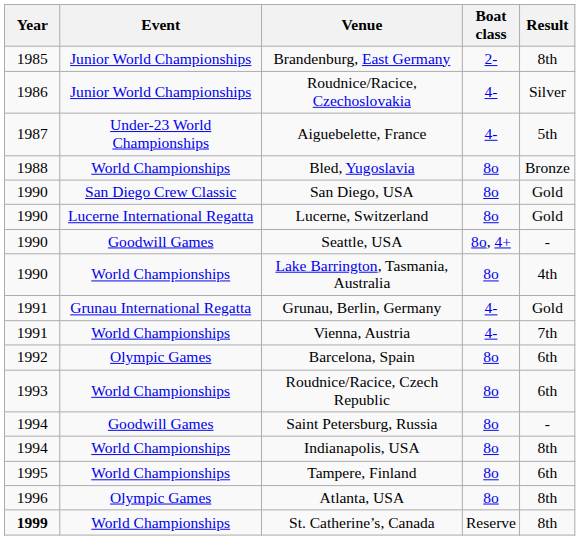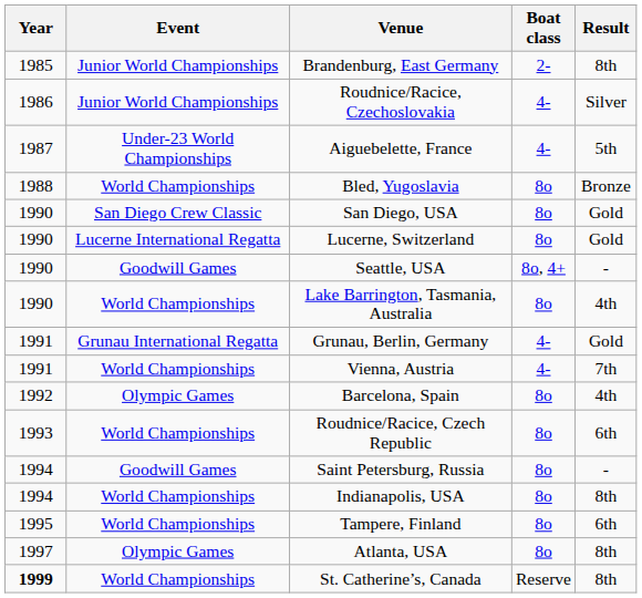 <table class="wikitable" style="text-align:center">
 <tr>
 <th width=50>Year</th>
 <th width=200>Event</th>
 <th width=200>Venue</th>
 <th width=50>Boat class</th>
 <th width=50>Result</th>
 </tr>
 <tr>
 <td>1985</td>
 <td><a href='#'>Junior World Championships</a></td>
 <td>Brandenburg, <a href='#'>East Germany</a></td>
 <td><a href='#'>2-</a></td>
 <td>8th</td>
 </tr>
 <tr>
 <td>1986</td>
 <td><a href='#'>Junior World Championships</a></td>
 <td>Roudnice/Racice, <a href='#'>Czechoslovakia</a></td>
 <td><a href='#'>4-</a></td>
 <td>Silver</td>
 </tr>
 <tr>
 <td>1987</td>
 <td><a href='#'>Under-23 World Championships</a></td>
 <td>Aiguebelette, France</td>
 <td><a href='#'>4-</a></td>
 <td>5th</td>
 </tr>
 <tr>
 <td>1988</td>
 <td><a href='#'>World Championships</a></td>
 <td>Bled, <a href='#'>Yugoslavia</a></td>
 <td><a href='#'>8o</a></td>
 <td>Bronze</td>
 </tr>
 <tr>
 <td>1990</td>
 <td><a href='#'>San Diego Crew Classic</a></td>
 <td>San Diego, USA</td>
 <td><a href='#'>8o</a></td>
 <td>Gold</td>
 </tr>
 <tr>
 <td>1990</td>
 <td><a href='#'>Lucerne International Regatta</a></td>
 <td>Lucerne, Switzerland</td>
 <td><a href='#'>8o</a></td>
 <td>Gold</td>
 </tr>
 <tr>
 <td>1990</td>
 <td><a href='#'>Goodwill Games</a></td>
 <td>Seattle, USA</td>
 <td><a href='#'>8o</a>, <a href='#'>4+</a></td>
 <td>-</td>
 </tr>
 <tr>
 <td>1990</td>
 <td><a href='#'>World Championships</a></td>
 <td><a href='#'> Lake Barrington</a>, Tasmania, Australia</td>
 <td><a href='#'>8o</a></td>
 <td>4th</td>
 </tr>
 <tr>
 <td>1991</td>
 <td><a href='#'>Grunau International Regatta</a></td>
 <td>Grunau, Berlin, Germany</td>
 <td><a href='#'>4-</a></td>
 <td>Gold</td>
 </tr>
 <tr>
 <td>1991</td>
 <td><a href='#'>World Championships</a></td>
 <td>Vienna, Austria</td>
 <td><a href='#'>4-</a></td>
 <td>7th</td>
 </tr>
 <tr>
 <td>1992</td>
 <td><a href='#'>Olympic Games</a></td>
 <td>Barcelona, Spain</td>
 <td><a href='#'>8o</a></td>
-<td>6th</td>
+<td>4th</td>
 </tr>
 <tr>
 <td>1993</td>
 <td><a href='#'>World Championships</a></td>
 <td>Roudnice/Racice, Czech Republic</td>
 <td><a href='#'>8o</a></td>
 <td>6th</td>
 </tr>
 <tr>
 <td>1994</td>
 <td><a href='#'>Goodwill Games</a></td>
 <td>Saint Petersburg, Russia</td>
 <td><a href='#'>8o</a></td>
 <td>-</td>
 </tr>
 <tr>
 <td>1994</td>
 <td><a href='#'>World Championships</a></td>
 <td>Indianapolis, USA</td>
 <td><a href='#'>8o</a></td>
 <td>8th</td>
 </tr>
 <tr>
 <td>1995</td>
 <td><a href='#'>World Championships</a></td>
 <td>Tampere, Finland</td>
 <td><a href='#'>8o</a></td>
 <td>6th</td>
 </tr>
 <tr>
-<td>1996</td>
+<td>1997</td>
 <td><a href='#'>Olympic Games</a></td>
 <td>Atlanta, USA</td>
 <td><a href='#'>8o</a></td>
 <td>8th</td>
 </tr>
 <tr>
 <td><strong>1999</strong></td>
 <td><a href='#'>World Championships</a></td>
 <td>St. Catherine’s, Canada</td>
 <td>Reserve</td>
 <td>8th</td>
 </tr>
 </table>
